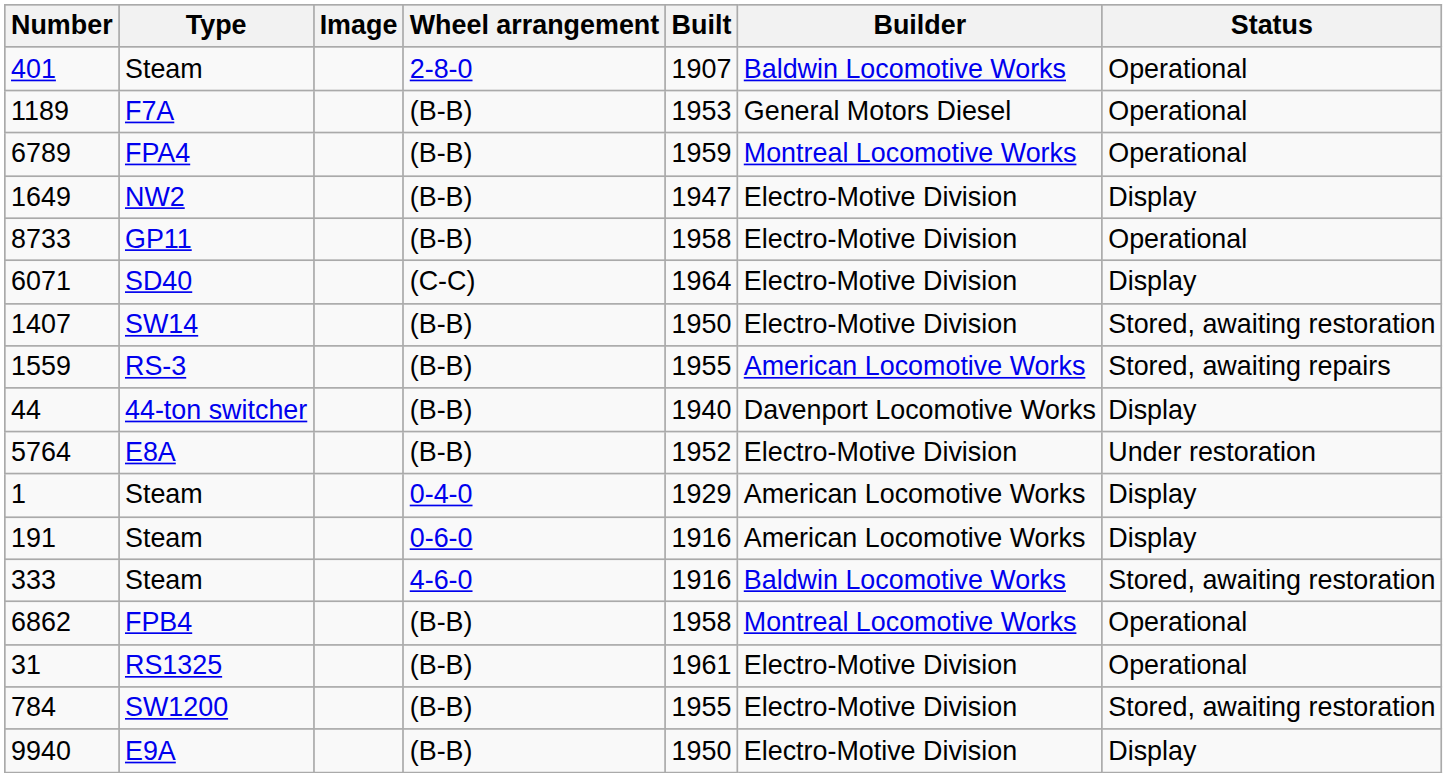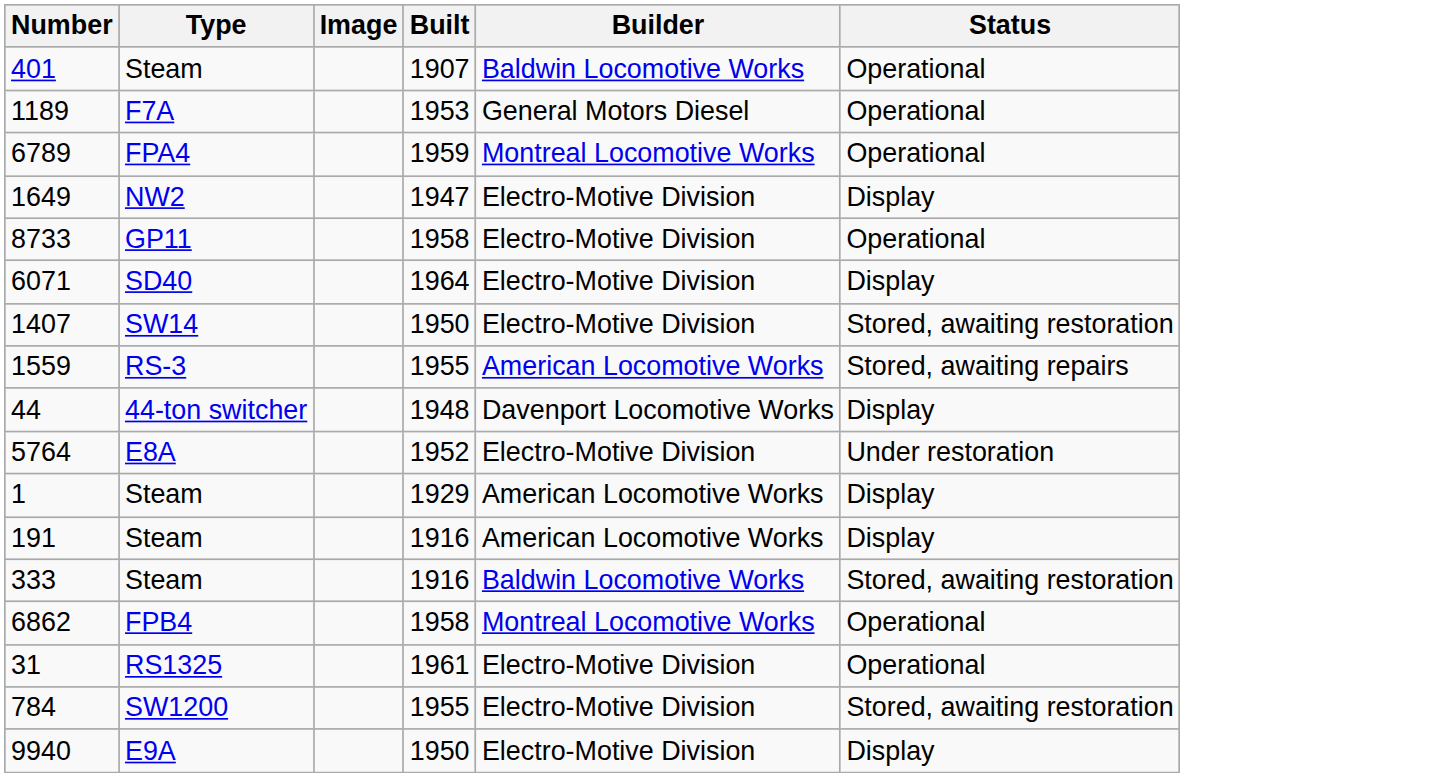 <table class="wikitable">
 <tr>
 <th>Number</th>
 <th>Type</th>
 <th>Image</th>
-<th>Wheel arrangement</th>
 <th>Built</th>
 <th>Builder</th>
 <th>Status</th>
 </tr>
 <tr>
 <td><a href='#'>401</a></td>
 <td>Steam</td>
 <td></td>
-<td><a href='#'>2-8-0</a></td>
 <td>1907</td>
 <td><a href='#'>Baldwin Locomotive Works</a></td>
 <td>Operational</td>
 </tr>
 <tr>
 <td>1189</td>
 <td><a href='#'>F7A</a></td>
 <td></td>
-<td>(B-B)</td>
 <td>1953</td>
 <td>General Motors Diesel</td>
 <td>Operational</td>
 </tr>
 <tr>
 <td>6789</td>
 <td><a href='#'>FPA4</a></td>
 <td></td>
-<td>(B-B)</td>
 <td>1959</td>
 <td><a href='#'>Montreal Locomotive Works</a></td>
 <td>Operational</td>
 </tr>
 <tr>
 <td>1649</td>
 <td><a href='#'>NW2</a></td>
 <td></td>
-<td>(B-B)</td>
 <td>1947</td>
 <td>Electro-Motive Division</td>
 <td>Display</td>
 </tr>
 <tr>
 <td>8733</td>
 <td><a href='#'>GP11</a></td>
 <td></td>
-<td>(B-B)</td>
 <td>1958</td>
 <td>Electro-Motive Division</td>
 <td>Operational</td>
 </tr>
 <tr>
 <td>6071</td>
 <td><a href='#'>SD40</a></td>
 <td></td>
-<td>(C-C)</td>
 <td>1964</td>
 <td>Electro-Motive Division</td>
 <td>Display</td>
 </tr>
 <tr>
 <td>1407</td>
 <td><a href='#'>SW14</a></td>
 <td></td>
-<td>(B-B)</td>
 <td>1950</td>
 <td>Electro-Motive Division</td>
 <td>Stored, awaiting restoration</td>
 </tr>
 <tr>
 <td>1559</td>
 <td><a href='#'>RS-3</a></td>
 <td></td>
-<td>(B-B)</td>
 <td>1955</td>
 <td><a href='#'>American Locomotive Works</a></td>
 <td>Stored, awaiting repairs</td>
 </tr>
 <tr>
 <td>44</td>
 <td><a href='#'>44-ton switcher</a></td>
 <td></td>
-<td>(B-B)</td>
-<td>1940</td>
+<td>1948</td>
 <td>Davenport Locomotive Works</td>
 <td>Display</td>
 </tr>
 <tr>
 <td>5764</td>
 <td><a href='#'>E8A</a></td>
 <td></td>
-<td>(B-B)</td>
 <td>1952</td>
 <td>Electro-Motive Division</td>
 <td>Under restoration</td>
 </tr>
 <tr>
 <td>1</td>
 <td>Steam</td>
 <td></td>
-<td><a href='#'>0-4-0</a></td>
 <td>1929</td>
 <td>American Locomotive Works</td>
 <td>Display</td>
 </tr>
 <tr>
 <td>191</td>
 <td>Steam</td>
 <td></td>
-<td><a href='#'>0-6-0</a></td>
 <td>1916</td>
 <td>American Locomotive Works</td>
 <td>Display</td>
 </tr>
 <tr>
 <td>333</td>
 <td>Steam</td>
 <td></td>
-<td><a href='#'>4-6-0</a></td>
 <td>1916</td>
 <td><a href='#'>Baldwin Locomotive Works</a></td>
 <td>Stored, awaiting restoration</td>
 </tr>
 <tr>
 <td>6862</td>
 <td><a href='#'>FPB4</a></td>
 <td></td>
-<td>(B-B)</td>
 <td>1958</td>
 <td><a href='#'>Montreal Locomotive Works</a></td>
 <td>Operational</td>
 </tr>
 <tr>
 <td>31</td>
 <td><a href='#'>RS1325</a></td>
 <td></td>
-<td>(B-B)</td>
 <td>1961</td>
 <td>Electro-Motive Division</td>
 <td>Operational</td>
 </tr>
 <tr>
 <td>784</td>
 <td><a href='#'>SW1200</a></td>
 <td></td>
-<td>(B-B)</td>
 <td>1955</td>
 <td>Electro-Motive Division</td>
 <td>Stored, awaiting restoration</td>
 </tr>
 <tr>
 <td>9940</td>
 <td><a href='#'>E9A</a></td>
 <td></td>
-<td>(B-B)</td>
 <td>1950</td>
 <td>Electro-Motive Division</td>
 <td>Display</td>
 </tr>
 </table>
